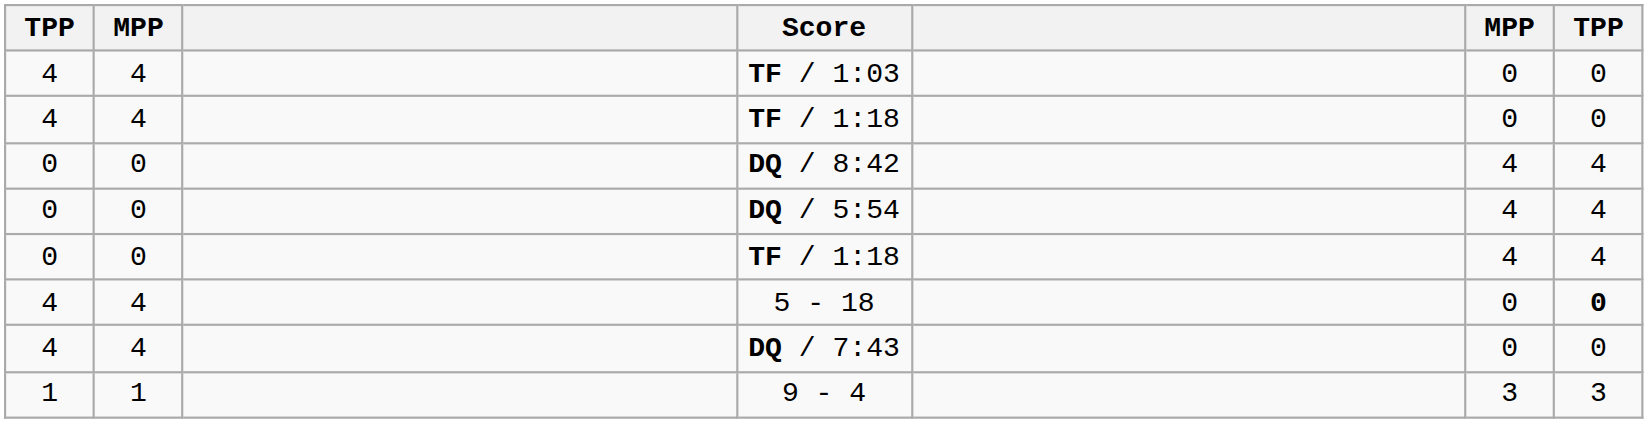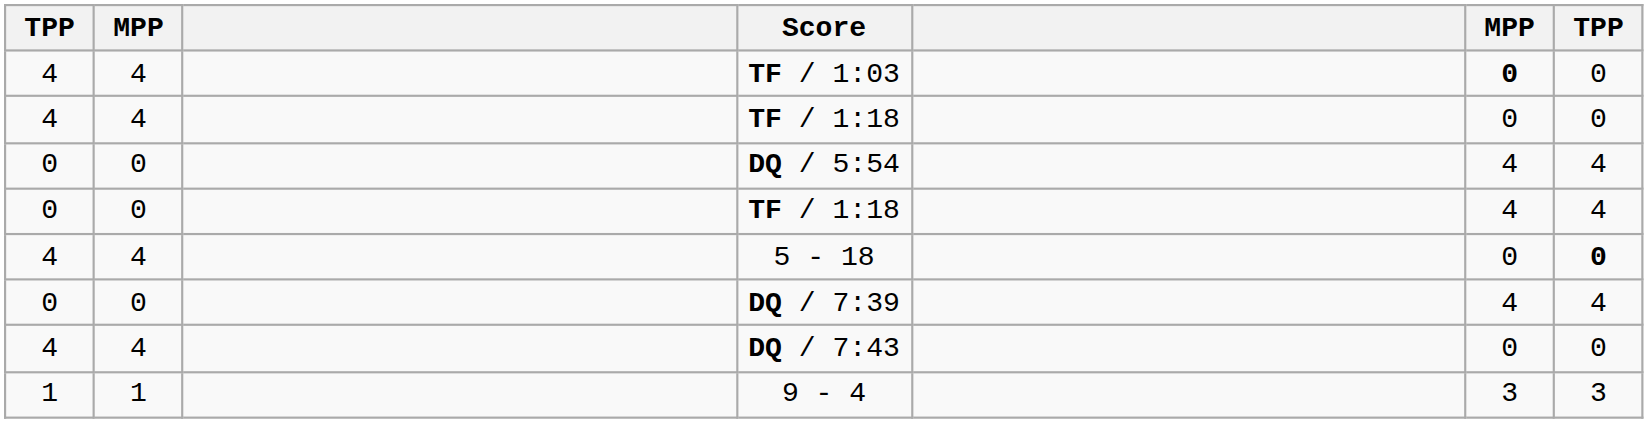 <table class="wikitable" style="text-align: center;" |>
 <tr>
 <th width="35">TPP</th>
 <th width="35">MPP</th>
 <th width="250"></th>
 <th width="75">Score</th>
 <th width="250"></th>
 <th width="35">MPP</th>
 <th width="35">TPP</th>
 </tr>
 <tr>
 <td>4</td>
 <td>4</td>
 <td style="text-align:left;"></td>
 <td><strong>TF</strong> / 1:03</td>
 <td style="text-align:left;"><strong></strong></td>
-<td>0</td>
+<td><strong>0</strong></td>
 <td>0</td>
 </tr>
 <tr>
 <td>4</td>
 <td>4</td>
 <td style="text-align:left;"></td>
 <td><strong>TF</strong> / 1:18</td>
 <td style="text-align:left;"><strong></strong></td>
 <td>0</td>
 <td>0</td>
-</tr>
-<tr>
-<td>0</td>
-<td>0</td>
-<td style="text-align:left;"><strong></strong></td>
-<td><strong>DQ</strong> / 8:42</td>
-<td style="text-align:left;"></td>
-<td>4</td>
-<td>4</td>
 </tr>
 <tr>
 <td>0</td>
 <td>0</td>
 <td style="text-align:left;"><strong></strong></td>
 <td><strong>DQ</strong> / 5:54</td>
 <td style="text-align:left;"></td>
 <td>4</td>
 <td>4</td>
 </tr>
 <tr>
 <td>0</td>
 <td>0</td>
 <td style="text-align:left;"><strong></strong></td>
 <td><strong>TF</strong> / 1:18</td>
 <td style="text-align:left;"></td>
 <td>4</td>
 <td>4</td>
 </tr>
 <tr>
 <td>4</td>
 <td>4</td>
 <td style="text-align:left;"></td>
 <td>5 - 18</td>
 <td style="text-align:left;"><strong></strong></td>
 <td>0</td>
 <td><strong>0</strong></td>
 </tr>
 <tr>
+<td>0</td>
+<td>0</td>
+<td style="text-align:left;"><strong></strong></td>
+<td><strong>DQ</strong> / 7:39</td>
+<td style="text-align:left;"></td>
+<td>4</td>
+<td>4</td>
+</tr>
+<tr>
 <td>4</td>
 <td>4</td>
 <td style="text-align:left;"></td>
 <td><strong>DQ</strong> / 7:43</td>
 <td style="text-align:left;"><strong></strong></td>
 <td>0</td>
 <td>0</td>
 </tr>
 <tr>
 <td>1</td>
 <td>1</td>
 <td style="text-align:left;"><strong></strong></td>
 <td>9 - 4</td>
 <td style="text-align:left;"></td>
 <td>3</td>
 <td>3</td>
 </tr>
 </table>
